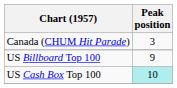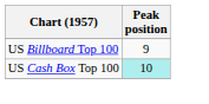 <table class="wikitable sortable plainrowheaders">
 <tr>
 <th scope=col>Chart (1957)</th>
 <th scope=col>Peak<br>position</th>
-</tr>
-<tr>
-<td>Canada (<a href='#'>CHUM <em>Hit Parade</em></a>)</td>
-<td style="text-align:center;">3</td>
 </tr>
 <tr>
 </tr>
 <tr>
 <td>US <a href='#'><em>Billboard</em> Top 100</a></td>
 <td style="text-align:center;">9</td>
 </tr>
 <tr>
 <td>US <a href='#'><em>Cash Box</em></a> Top 100</td>
 <td style="background: paleturquoise; text-align:center;">10</td>
 </tr>
 <tr>
 </tr>
 </table>
